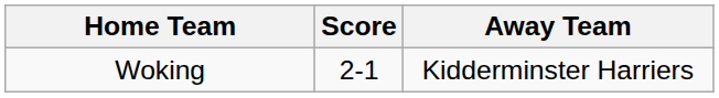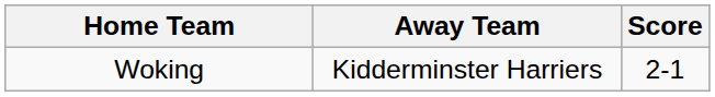 <table class="wikitable" style="text-align:center;">
 <tr>
 <th width=175>Home Team</th>
+<th width=175>Away Team</th>
 <th width=20>Score</th>
-<th width=175>Away Team</th>
 </tr>
 <tr>
 <td>Woking</td>
+<td>Kidderminster Harriers</td>
 <td>2-1</td>
-<td>Kidderminster Harriers</td>
 </tr>
 </table>
